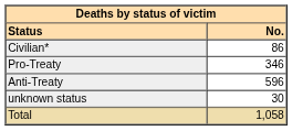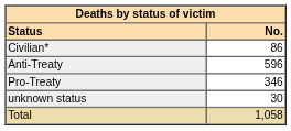 <table border="2" cellpadding="2" cellspacing="0" style="width:400px;">
 <tr>
 <th colspan="2"  style="background:#ffdead; text-align:center;">Deaths by status of victim</th>
 </tr>
 <tr>
 <th style="background:#ffdead; text-align:left;">Status</th>
 <th style="background:#ffdead; text-align:right;">No.</th>
 </tr>
 <tr>
 <td style="background:#efefef; text-align:left;">Civilian*</td>
 <td style="text-align:right;">86</td>
 </tr>
 <tr>
+<td style="background:#efefef; text-align:left;">Anti-Treaty</td>
+<td style="text-align:right;">596</td>
+</tr>
+<tr>
 <td style="background:#efefef; text-align:left;">Pro-Treaty</td>
 <td style="text-align:right;">346</td>
-</tr>
-<tr>
-<td style="background:#efefef; text-align:left;">Anti-Treaty</td>
-<td style="text-align:right;">596</td>
 </tr>
 <tr>
 <td style="background:#efefef; text-align:left;">unknown status</td>
 <td style="text-align:right;">30</td>
 </tr>
 <tr style="background:#efdead;">
 <td style="text-align:left;">Total</td>
 <td style="background:#efdead; text-align:right;">1,058</td>
 </tr>
 </table>
